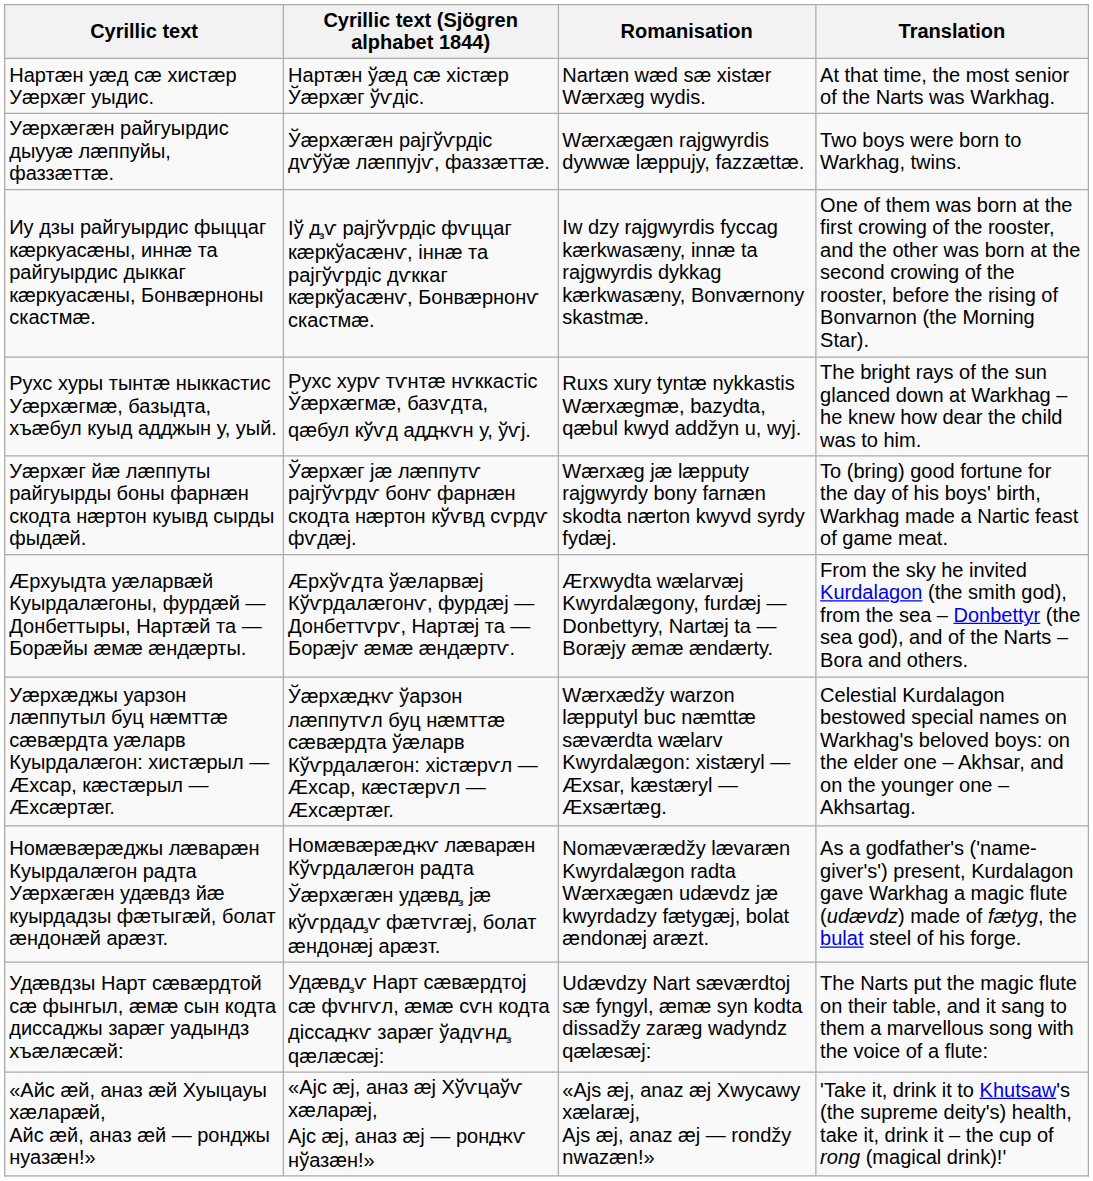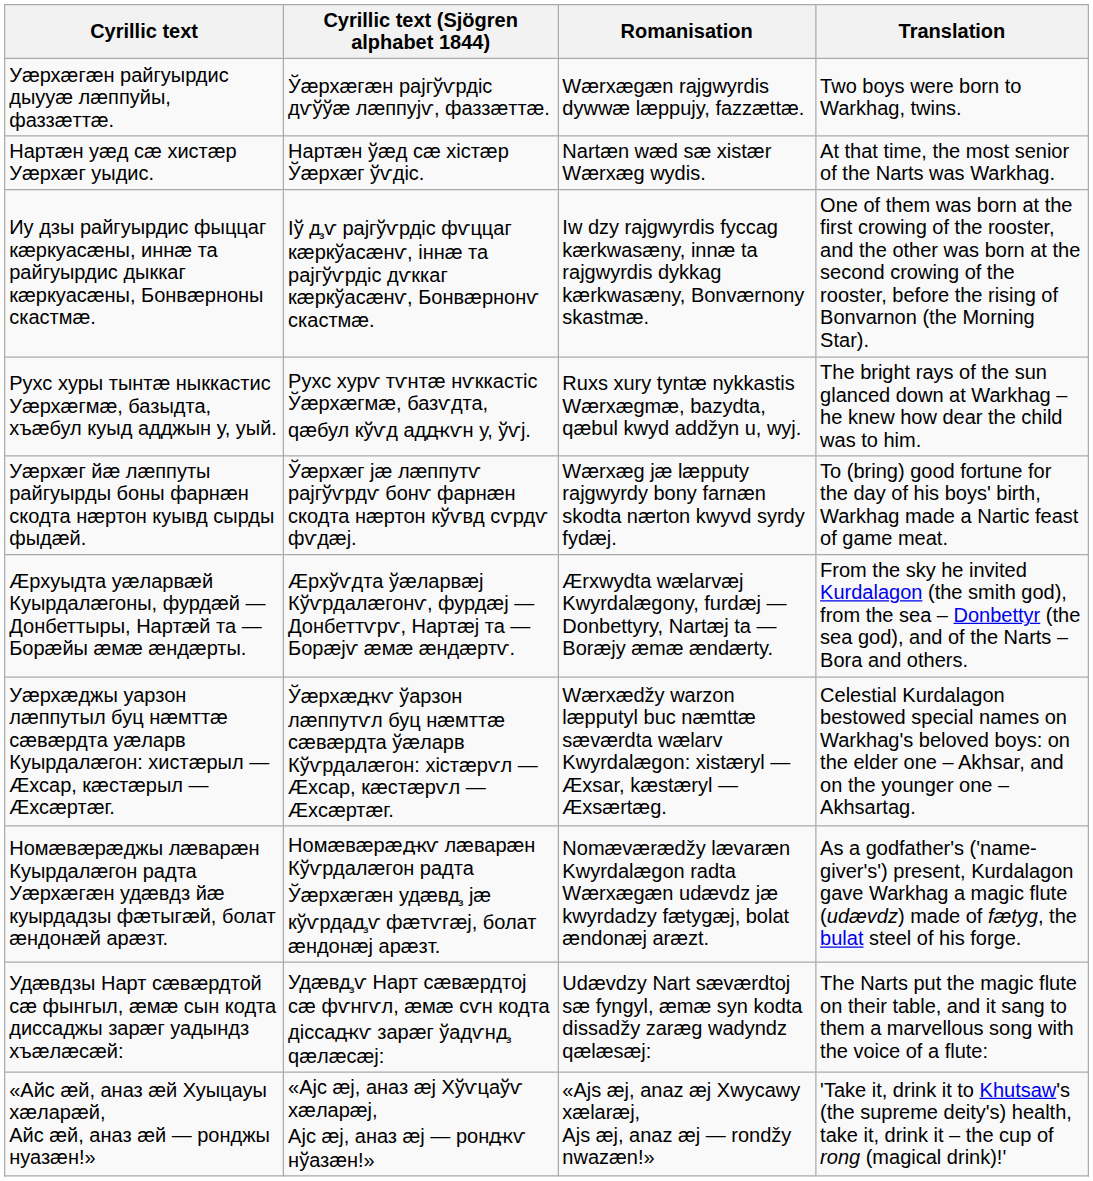 <table class="wikitable">
 <tr>
 <th>Cyrillic text</th>
 <th>Cyrillic text (Sjögren alphabet 1844)</th>
 <th>Romanisation</th>
 <th>Translation</th>
 </tr>
 <tr>
+<td>Уӕрхӕгӕн райгуырдис дыууӕ лӕппуйы, фаззӕттӕ.</td>
+<td>Ўӕрхӕгӕн рајгўѵрдіс дѵўўӕ лӕппујѵ, фаззӕттӕ.</td>
+<td>Wærxægæn rajgwyrdis dywwæ læppujy, fazzættæ.</td>
+<td>Two boys were born to Warkhag, twins.</td>
+</tr>
+<tr>
 <td>Нартӕн уӕд сӕ хистӕр Уӕрхӕг уыдис.</td>
 <td>Нартӕн ўӕд сӕ хістӕр Ўӕрхӕг ўѵдіс.</td>
 <td>Nartæn wæd sæ xistær Wærxæg wydis.</td>
 <td>At that time, the most senior of the Narts was Warkhag.</td>
-</tr>
-<tr>
-<td>Уӕрхӕгӕн райгуырдис дыууӕ лӕппуйы, фаззӕттӕ.</td>
-<td>Ўӕрхӕгӕн рајгўѵрдіс дѵўўӕ лӕппујѵ, фаззӕттӕ.</td>
-<td>Wærxægæn rajgwyrdis dywwæ læppujy, fazzættæ.</td>
-<td>Two boys were born to Warkhag, twins.</td>
 </tr>
 <tr>
 <td>Иу дзы райгуырдис фыццаг кӕркуасӕны, иннӕ та райгуырдис дыккаг кӕркуасӕны, Бонвӕрноны скастмӕ.</td>
 <td>Іў ꚉѵ рајгўѵрдіс фѵццаг кӕркўасӕнѵ, іннӕ та рајгўѵрдіс дѵккаг кӕркўасӕнѵ, Бонвӕрнонѵ скастмӕ.</td>
 <td>Iw dzy rajgwyrdis fyccag kærkwasæny, innæ ta rajgwyrdis dykkag kærkwasæny, Bonværnony skastmæ.</td>
 <td>One of them was born at the first crowing of the rooster, and the other was born at the second crowing of the rooster, before the rising of Bonvarnon (the Morning Star).</td>
 </tr>
 <tr>
 <td>Рухс хуры тынтӕ ныккастис Уӕрхӕгмӕ, базыдта, хъӕбул куыд адджын у, уый.</td>
 <td>Рухс хурѵ тѵнтӕ нѵккастіс Ўӕрхӕгмӕ, базѵдта, ԛӕбул кўѵд адԫѵн у, ўѵј.</td>
 <td>Ruxs xury tyntæ nykkastis Wærxægmæ, bazydta, qæbul kwyd addžyn u, wyj.</td>
 <td>The bright rays of the sun glanced down at Warkhag – he knew how dear the child was to him.</td>
 </tr>
 <tr>
 <td>Уӕрхӕг йӕ лӕппуты райгуырды боны фарнӕн скодта нӕртон куывд сырды фыдӕй.</td>
 <td>Ўӕрхӕг јӕ лӕппутѵ рајгўѵрдѵ бонѵ фарнӕн скодта нӕртон кўѵвд сѵрдѵ фѵдӕј.</td>
 <td>Wærxæg jæ læpputy rajgwyrdy bony farnæn skodta nærton kwyvd syrdy fydæj.</td>
 <td>To (bring) good fortune for the day of his boys' birth, Warkhag made a Nartic feast of game meat.</td>
 </tr>
 <tr>
 <td>Ӕрхуыдта уӕларвӕй Куырдалӕгоны, фурдӕй — Донбеттыры, Нартӕй та — Борӕйы ӕмӕ ӕндӕрты.</td>
 <td>Ӕрхўѵдта ўӕларвӕј Кўѵрдалӕгонѵ, фурдӕј — Донбеттѵрѵ, Нартӕј та — Борӕјѵ ӕмӕ ӕндӕртѵ.</td>
 <td>Ærxwydta wælarvæj Kwyrdalægony, furdæj — Donbettyry, Nartæj ta — Boræjy æmæ ændærty.</td>
 <td>From the sky he invited <a href='#'>Kurdalagon</a> (the smith god), from the sea – <a href='#'>Donbettyr</a> (the sea god), and of the Narts – Bora and others.</td>
 </tr>
 <tr>
 <td>Уӕрхӕджы уарзон лӕппутыл буц нӕмттӕ сӕвӕрдта уӕларв Куырдалӕгон: хистӕрыл — Æхсар, кӕстӕрыл — Æхсæртæг.</td>
 <td>Ўӕрхӕԫѵ ўарзон лӕппутѵл буц нӕмттӕ сӕвӕрдта ўӕларв Кўѵрдалӕгон: хістӕрѵл — Æхсар, кӕстӕрѵл — Æхсæртæг.</td>
 <td>Wærxædžy warzon læpputyl buc næmttæ sæværdta wælarv Kwyrdalægon: xistæryl — Æxsar, kæstæryl — Æxsærtæg.</td>
 <td>Celestial Kurdalagon bestowed special names on Warkhag's beloved boys: on the elder one – Akhsar, and on the younger one – Akhsartag.</td>
 </tr>
 <tr>
 <td>Номӕвӕрӕджы лӕварӕн Куырдалӕгон радта Уӕрхӕгӕн удӕвдз йӕ куырдадзы фӕтыгӕй, болат ӕндонӕй арӕзт.</td>
 <td>Номӕвӕрӕԫѵ лӕварӕн Кўѵрдалӕгон радта Ўӕрхӕгӕн удӕвꚉ јӕ кўѵрдаꚉѵ фӕтѵгӕј, болат ӕндонӕј арӕзт.</td>
 <td>Nomæværædžy lævaræn Kwyrdalægon radta Wærxægæn udævdz jæ kwyrdadzy fætygæj, bolat ændonæj aræzt.</td>
 <td>As a godfather's ('name-giver's') present, Kurdalagon gave Warkhag a magic flute (<em>udævdz</em>) made of <em>fætyg</em>, the <a href='#'>bulat</a> steel of his forge.</td>
 </tr>
 <tr>
 <td>Удӕвдзы Нарт сӕвӕрдтой сӕ фынгыл, ӕмӕ сын кодта диссаджы зарӕг уадындз хъӕлӕсӕй:</td>
 <td>Удӕвꚉѵ Нарт сӕвӕрдтој сӕ фѵнгѵл, ӕмӕ сѵн кодта діссаԫѵ зарӕг ўадѵнꚉ qӕлӕсӕј:</td>
 <td>Udævdzy Nart sæværdtoj sæ fyngyl, æmæ syn kodta dissadžy zaræg wadyndz qælæsæj:</td>
 <td>The Narts put the magic flute on their table, and it sang to them a marvellous song with the voice of a flute:</td>
 </tr>
 <tr>
 <td>«Айс ӕй, аназ ӕй Хуыцауы хӕларӕй,<br>Айс ӕй, аназ ӕй — ронджы нуазӕн!»</td>
 <td>«Ајс ӕј, аназ ӕј Хўѵцаўѵ хӕларӕј,<br>Ајс ӕј, аназ ӕј — ронԫѵ нўазӕн!»</td>
 <td>«Ajs æj, anaz æj Xwycawy xælaræj,<br>Ajs æj, anaz æj — rondžy nwazæn!»</td>
 <td>'Take it, drink it to <a href='#'>Khutsaw</a>'s (the supreme deity's) health,<br>take it, drink it – the cup of <em>rong</em> (magical drink)!'</td>
 </tr>
 </table>
